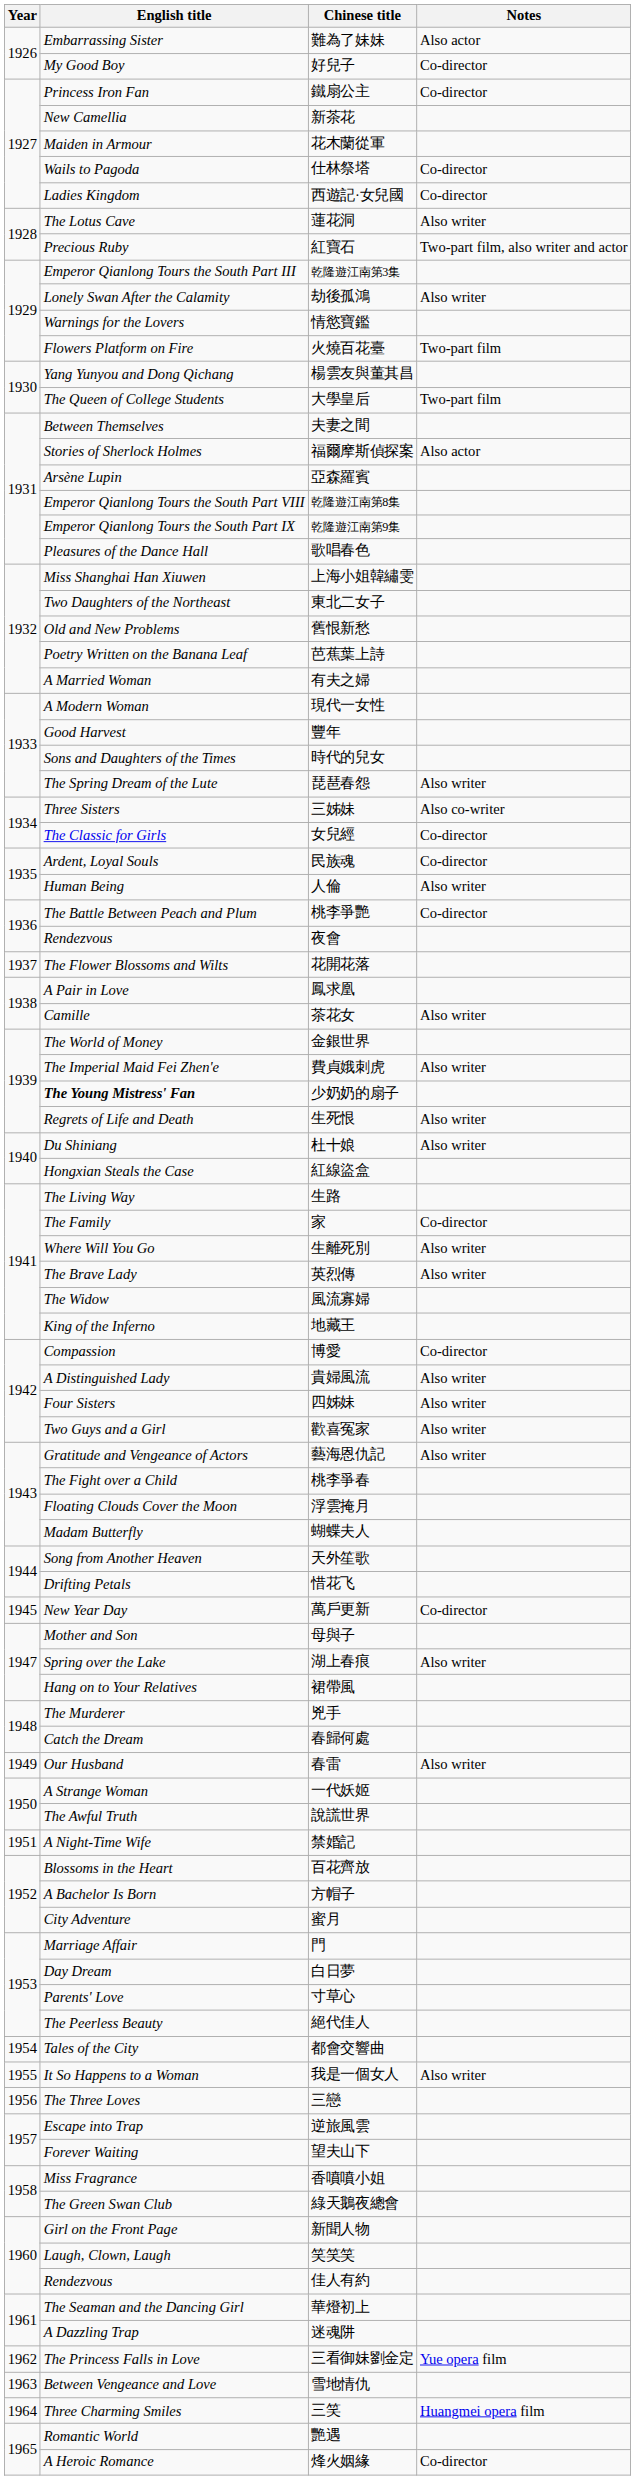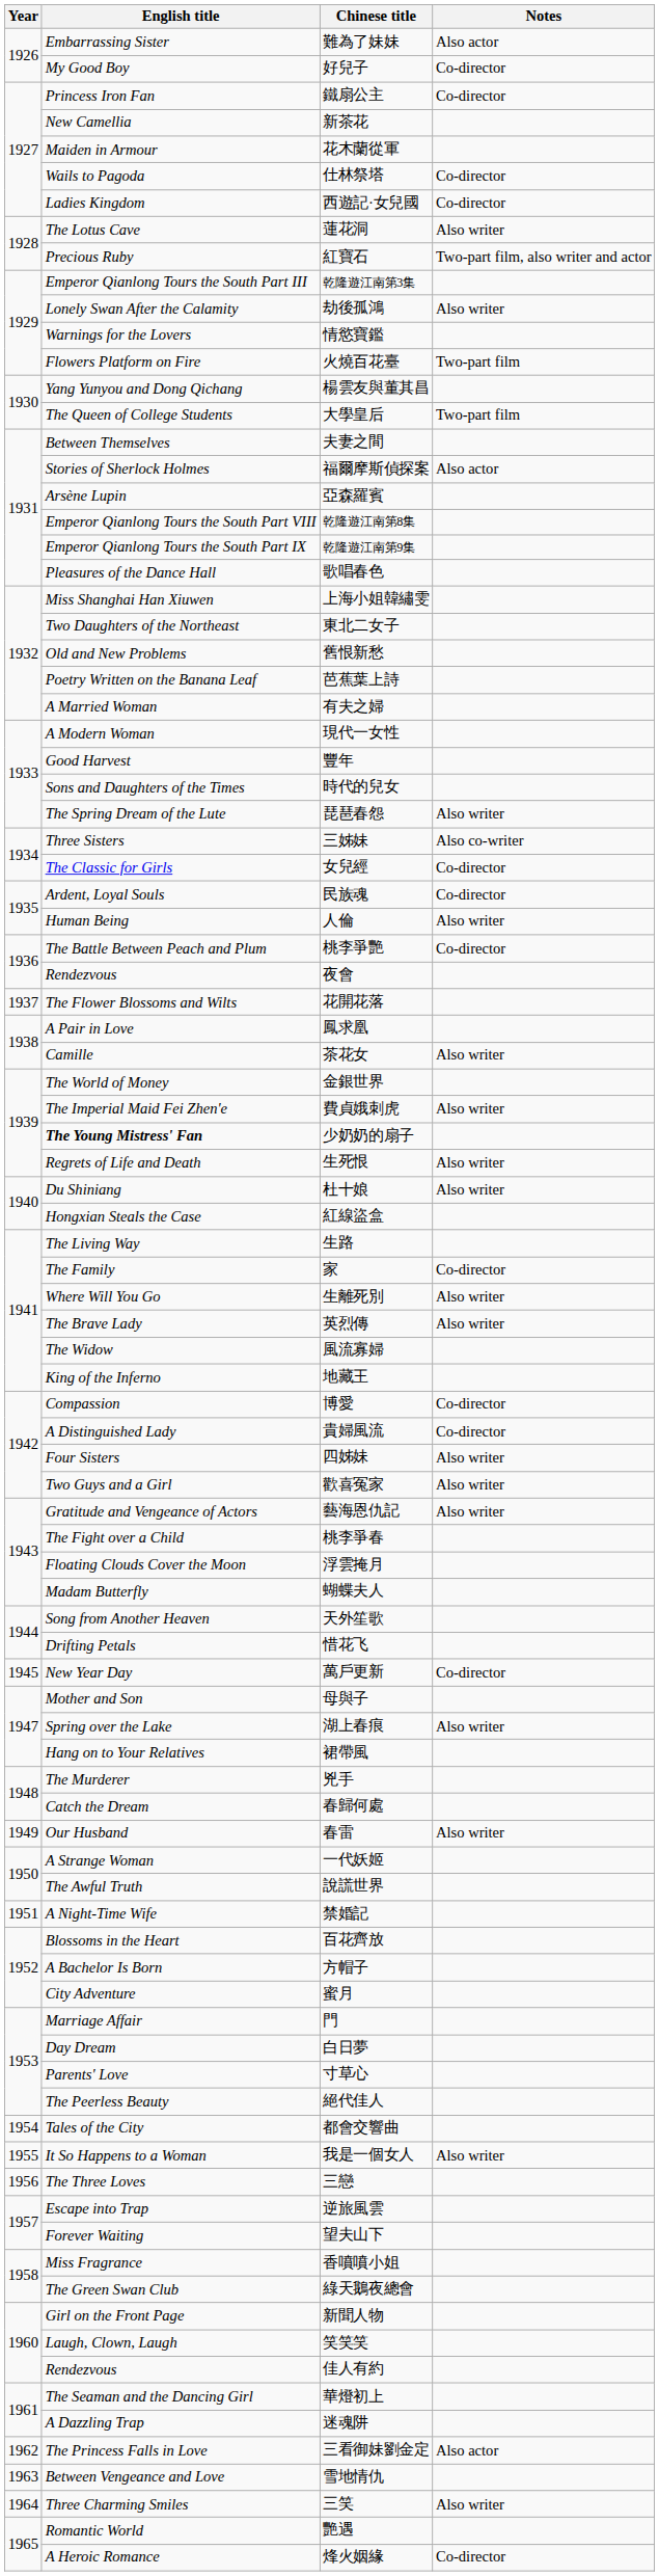 <table class="wikitable sortable">
 <tr>
 <th>Year</th>
 <th>English title</th>
 <th>Chinese title</th>
 <th class="unsortable">Notes</th>
 </tr>
 <tr>
 <td rowspan=2>1926</td>
 <td><em>Embarrassing Sister</em></td>
 <td>難為了妹妹</td>
 <td>Also actor</td>
 </tr>
 <tr>
 <td><em>My Good Boy</em></td>
 <td>好兒子</td>
 <td>Co-director</td>
 </tr>
 <tr>
 <td rowspan=5>1927</td>
 <td><em>Princess Iron Fan</em></td>
 <td>鐵扇公主</td>
 <td>Co-director</td>
 </tr>
 <tr>
 <td><em>New Camellia</em></td>
 <td>新茶花</td>
 <td></td>
 </tr>
 <tr>
 <td><em>Maiden in Armour</em></td>
 <td>花木蘭從軍</td>
 <td></td>
 </tr>
 <tr>
 <td><em>Wails to Pagoda</em></td>
 <td>仕林祭塔</td>
 <td>Co-director</td>
 </tr>
 <tr>
 <td><em>Ladies Kingdom</em></td>
 <td>西遊記·女兒國</td>
 <td>Co-director</td>
 </tr>
 <tr>
 <td rowspan=2>1928</td>
 <td><em>The Lotus Cave</em></td>
 <td>蓮花洞</td>
 <td>Also writer</td>
 </tr>
 <tr>
 <td><em>Precious Ruby</em></td>
 <td>紅寶石</td>
 <td>Two-part film, also writer and actor</td>
 </tr>
 <tr>
 <td rowspan=4>1929</td>
 <td><em>Emperor Qianlong Tours the South Part III</em></td>
 <td><small>乾隆遊江南第3集</small></td>
 <td></td>
 </tr>
 <tr>
 <td><em>Lonely Swan After the Calamity</em></td>
 <td>劫後孤鴻</td>
 <td>Also writer</td>
 </tr>
 <tr>
 <td><em>Warnings for the Lovers</em></td>
 <td>情慾寶鑑</td>
 <td></td>
 </tr>
 <tr>
 <td><em>Flowers Platform on Fire</em></td>
 <td>火燒百花臺</td>
 <td>Two-part film</td>
 </tr>
 <tr>
 <td rowspan=2>1930</td>
 <td><em>Yang Yunyou and Dong Qichang</em></td>
 <td>楊雲友與董其昌</td>
 <td></td>
 </tr>
 <tr>
 <td><em>The Queen of College Students</em></td>
 <td>大學皇后</td>
 <td>Two-part film</td>
 </tr>
 <tr>
 <td rowspan=6>1931</td>
 <td><em>Between Themselves</em></td>
 <td>夫妻之間</td>
 <td></td>
 </tr>
 <tr>
 <td><em>Stories of Sherlock Holmes</em></td>
 <td>福爾摩斯偵探案</td>
 <td>Also actor</td>
 </tr>
 <tr>
 <td><em>Arsène Lupin</em></td>
 <td>亞森羅賓</td>
 <td></td>
 </tr>
 <tr>
 <td><em>Emperor Qianlong Tours the South Part VIII</em></td>
 <td><small>乾隆遊江南第8集</small></td>
 <td></td>
 </tr>
 <tr>
 <td><em>Emperor Qianlong Tours the South Part IX</em></td>
 <td><small>乾隆遊江南第9集</small></td>
 <td></td>
 </tr>
 <tr>
 <td><em>Pleasures of the Dance Hall</em></td>
 <td>歌唱春色</td>
 <td></td>
 </tr>
 <tr>
 <td rowspan=5>1932</td>
 <td><em>Miss Shanghai Han Xiuwen</em></td>
 <td>上海小姐韓繡雯</td>
 <td></td>
 </tr>
 <tr>
 <td><em>Two Daughters of the Northeast</em></td>
 <td>東北二女子</td>
 <td></td>
 </tr>
 <tr>
 <td><em>Old and New Problems</em></td>
 <td>舊恨新愁</td>
 <td></td>
 </tr>
 <tr>
 <td><em>Poetry Written on the Banana Leaf</em></td>
 <td>芭蕉葉上詩</td>
 <td></td>
 </tr>
 <tr>
 <td><em>A Married Woman</em></td>
 <td>有夫之婦</td>
 <td></td>
 </tr>
 <tr>
 <td rowspan=4>1933</td>
 <td><em>A Modern Woman</em></td>
 <td>現代一女性</td>
 <td></td>
 </tr>
 <tr>
 <td><em>Good Harvest</em></td>
 <td>豐年</td>
 <td></td>
 </tr>
 <tr>
 <td><em>Sons and Daughters of the Times</em></td>
 <td>時代的兒女</td>
 <td></td>
 </tr>
 <tr>
 <td><em>The Spring Dream of the Lute</em></td>
 <td>琵琶春怨</td>
 <td>Also writer</td>
 </tr>
 <tr>
 <td rowspan=2>1934</td>
 <td><em>Three Sisters</em></td>
 <td>三姊妹</td>
 <td>Also co-writer</td>
 </tr>
 <tr>
 <td><em><a href='#'>The Classic for Girls</a></em></td>
 <td>女兒經</td>
 <td>Co-director</td>
 </tr>
 <tr>
 <td rowspan=2>1935</td>
 <td><em>Ardent, Loyal Souls</em></td>
 <td>民族魂</td>
 <td>Co-director</td>
 </tr>
 <tr>
 <td><em>Human Being</em></td>
 <td>人倫</td>
 <td>Also writer</td>
 </tr>
 <tr>
 <td rowspan=2>1936</td>
 <td><em>The Battle Between Peach and Plum</em></td>
 <td>桃李爭艷</td>
 <td>Co-director</td>
 </tr>
 <tr>
 <td><em>Rendezvous</em></td>
 <td>夜會</td>
 <td></td>
 </tr>
 <tr>
 <td>1937</td>
 <td><em>The Flower Blossoms and Wilts</em></td>
 <td>花開花落</td>
 <td></td>
 </tr>
 <tr>
 <td rowspan=2>1938</td>
 <td><em>A Pair in Love</em></td>
 <td>鳳求凰</td>
 <td></td>
 </tr>
 <tr>
 <td><em>Camille</em></td>
 <td>茶花女</td>
 <td>Also writer</td>
 </tr>
 <tr>
 <td rowspan=4>1939</td>
 <td><em>The World of Money</em></td>
 <td>金銀世界</td>
 <td></td>
 </tr>
 <tr>
 <td><em>The Imperial Maid Fei Zhen'e</em></td>
 <td>費貞娥刺虎</td>
 <td>Also writer</td>
 </tr>
 <tr>
 <td><strong><em>The Young Mistress' Fan</em></strong></td>
 <td>少奶奶的扇子</td>
 <td></td>
 </tr>
 <tr>
 <td><em>Regrets of Life and Death</em></td>
 <td>生死恨</td>
 <td>Also writer</td>
 </tr>
 <tr>
 <td rowspan=2>1940</td>
 <td><em>Du Shiniang</em></td>
 <td>杜十娘</td>
 <td>Also writer</td>
 </tr>
 <tr>
 <td><em>Hongxian Steals the Case</em></td>
 <td>紅線盜盒</td>
 <td></td>
 </tr>
 <tr>
 <td rowspan=6>1941</td>
 <td><em>The Living Way</em></td>
 <td>生路</td>
 <td></td>
 </tr>
 <tr>
 <td><em>The Family</em></td>
 <td>家</td>
 <td>Co-director</td>
 </tr>
 <tr>
 <td><em>Where Will You Go</em></td>
 <td>生離死別</td>
 <td>Also writer</td>
 </tr>
 <tr>
 <td><em>The Brave Lady</em></td>
 <td>英烈傳</td>
 <td>Also writer</td>
 </tr>
 <tr>
 <td><em>The Widow</em></td>
 <td>風流寡婦</td>
 <td></td>
 </tr>
 <tr>
 <td><em>King of the Inferno</em></td>
 <td>地藏王</td>
 <td></td>
 </tr>
 <tr>
 <td rowspan=4>1942</td>
 <td><em>Compassion</em></td>
 <td>博愛</td>
 <td>Co-director</td>
 </tr>
 <tr>
 <td><em>A Distinguished Lady</em></td>
 <td>貴婦風流</td>
-<td>Also writer</td>
+<td>Co-director</td>
 </tr>
 <tr>
 <td><em>Four Sisters</em></td>
 <td>四姊妹</td>
 <td>Also writer</td>
 </tr>
 <tr>
 <td><em>Two Guys and a Girl</em></td>
 <td>歡喜冤家</td>
 <td>Also writer</td>
 </tr>
 <tr>
 <td rowspan=4>1943</td>
 <td><em>Gratitude and Vengeance of Actors</em></td>
 <td>藝海恩仇記</td>
 <td>Also writer</td>
 </tr>
 <tr>
 <td><em>The Fight over a Child</em></td>
 <td>桃李爭春</td>
 <td></td>
 </tr>
 <tr>
 <td><em>Floating Clouds Cover the Moon</em></td>
 <td>浮雲掩月</td>
 <td></td>
 </tr>
 <tr>
 <td><em>Madam Butterfly</em></td>
 <td>蝴蝶夫人</td>
 <td></td>
 </tr>
 <tr>
 <td rowspan=2>1944</td>
 <td><em>Song from Another Heaven</em></td>
 <td>天外笙歌</td>
 <td></td>
 </tr>
 <tr>
 <td><em>Drifting Petals</em></td>
 <td>惜花飞</td>
 <td></td>
 </tr>
 <tr>
 <td>1945</td>
 <td><em>New Year Day</em></td>
 <td>萬戶更新</td>
 <td>Co-director</td>
 </tr>
 <tr>
 <td rowspan=3>1947</td>
 <td><em>Mother and Son</em></td>
 <td>母與子</td>
 <td></td>
 </tr>
 <tr>
 <td><em>Spring over the Lake</em></td>
 <td>湖上春痕</td>
 <td>Also writer</td>
 </tr>
 <tr>
 <td><em>Hang on to Your Relatives</em></td>
 <td>裙帶風</td>
 <td></td>
 </tr>
 <tr>
 <td rowspan=2>1948</td>
 <td><em>The Murderer</em></td>
 <td>兇手</td>
 <td></td>
 </tr>
 <tr>
 <td><em>Catch the Dream</em></td>
 <td>春歸何處</td>
 <td></td>
 </tr>
 <tr>
 <td>1949</td>
 <td><em>Our Husband</em></td>
 <td>春雷</td>
 <td>Also writer</td>
 </tr>
 <tr>
 <td rowspan=2>1950</td>
 <td><em>A Strange Woman</em></td>
 <td>一代妖姬</td>
 <td></td>
 </tr>
 <tr>
 <td><em>The Awful Truth</em></td>
 <td>說謊世界</td>
 <td></td>
 </tr>
 <tr>
 <td>1951</td>
 <td><em>A Night-Time Wife</em></td>
 <td>禁婚記</td>
 <td></td>
 </tr>
 <tr>
 <td rowspan=3>1952</td>
 <td><em>Blossoms in the Heart</em></td>
 <td>百花齊放</td>
 <td></td>
 </tr>
 <tr>
 <td><em>A Bachelor Is Born</em></td>
 <td>方帽子</td>
 <td></td>
 </tr>
 <tr>
 <td><em>City Adventure</em></td>
 <td>蜜月</td>
 <td></td>
 </tr>
 <tr>
 <td rowspan=4>1953</td>
 <td><em>Marriage Affair</em></td>
 <td>門</td>
 <td></td>
 </tr>
 <tr>
 <td><em>Day Dream</em></td>
 <td>白日夢</td>
 <td></td>
 </tr>
 <tr>
 <td><em>Parents' Love</em></td>
 <td>寸草心</td>
 <td></td>
 </tr>
 <tr>
 <td><em>The Peerless Beauty</em></td>
 <td>絕代佳人</td>
 <td></td>
 </tr>
 <tr>
 <td>1954</td>
 <td><em>Tales of the City</em></td>
 <td>都會交響曲</td>
 <td></td>
 </tr>
 <tr>
 <td>1955</td>
 <td><em>It So Happens to a Woman</em></td>
 <td>我是一個女人</td>
 <td>Also writer</td>
 </tr>
 <tr>
 <td>1956</td>
 <td><em>The Three Loves</em></td>
 <td>三戀</td>
 <td></td>
 </tr>
 <tr>
 <td rowspan=2>1957</td>
 <td><em>Escape into Trap</em></td>
 <td>逆旅風雲</td>
 <td></td>
 </tr>
 <tr>
 <td><em>Forever Waiting</em></td>
 <td>望夫山下</td>
 <td></td>
 </tr>
 <tr>
 <td rowspan=2>1958</td>
 <td><em>Miss Fragrance</em></td>
 <td>香噴噴小姐</td>
 <td></td>
 </tr>
 <tr>
 <td><em>The Green Swan Club</em></td>
 <td>綠天鵝夜總會</td>
 <td></td>
 </tr>
 <tr>
 <td rowspan=3>1960</td>
 <td><em>Girl on the Front Page</em></td>
 <td>新聞人物</td>
 <td></td>
 </tr>
 <tr>
 <td><em>Laugh, Clown, Laugh</em></td>
 <td>笑笑笑</td>
 <td></td>
 </tr>
 <tr>
 <td><em>Rendezvous</em></td>
 <td>佳人有約</td>
 <td></td>
 </tr>
 <tr>
 <td rowspan=2>1961</td>
 <td><em>The Seaman and the Dancing Girl</em></td>
 <td>華燈初上</td>
 <td></td>
 </tr>
 <tr>
 <td><em>A Dazzling Trap</em></td>
 <td>迷魂阱</td>
 <td></td>
 </tr>
 <tr>
 <td>1962</td>
 <td><em>The Princess Falls in Love</em></td>
 <td>三看御妹劉金定</td>
-<td><a href='#'>Yue opera</a> film</td>
+<td>Also actor</td>
 </tr>
 <tr>
 <td>1963</td>
 <td><em>Between Vengeance and Love</em></td>
 <td>雪地情仇</td>
 <td></td>
 </tr>
 <tr>
 <td>1964</td>
 <td><em>Three Charming Smiles</em></td>
 <td>三笑</td>
-<td><a href='#'>Huangmei opera</a> film</td>
+<td>Also writer</td>
 </tr>
 <tr>
 <td rowspan=2>1965</td>
 <td><em>Romantic World</em></td>
 <td>艷遇</td>
 <td></td>
 </tr>
 <tr>
 <td><em>A Heroic Romance</em></td>
 <td>烽火姻緣</td>
 <td>Co-director</td>
 </tr>
 </table>
